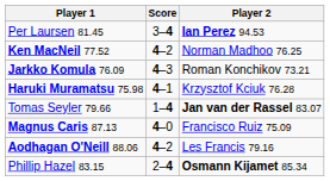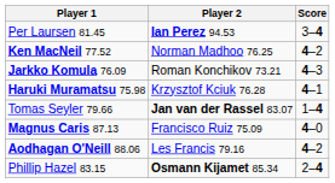 <table class="wikitable">
 <tr style="font-size:10pt;font-weight:bold">
 <th>Player 1</th>
+<th>Player 2</th>
 <th>Score</th>
-<th>Player 2</th>
 </tr>
 <tr>
 <td> <a href='#'>Per Laursen</a> <small><span>81.45</span></small></td>
+<td> <strong><a href='#'>Ian Perez</a></strong> <small><span>94.53</span></small></td>
 <td align=center>3–<strong>4</strong></td>
-<td> <strong><a href='#'>Ian Perez</a></strong> <small><span>94.53</span></small></td>
 </tr>
 <tr>
 <td> <strong><a href='#'>Ken MacNeil</a></strong> <small><span>77.52</span></small></td>
+<td> <a href='#'>Norman Madhoo</a> <small><span>76.25</span></small></td>
 <td align=center><strong>4</strong>–2</td>
-<td> <a href='#'>Norman Madhoo</a> <small><span>76.25</span></small></td>
 </tr>
 <tr>
 <td> <strong><a href='#'>Jarkko Komula</a></strong> <small><span>76.09</span></small></td>
+<td> Roman Konchikov <small><span>73.21</span></small></td>
 <td align=center><strong>4</strong>–3</td>
-<td> Roman Konchikov <small><span>73.21</span></small></td>
 </tr>
 <tr>
 <td> <strong><a href='#'>Haruki Muramatsu</a></strong> <small><span>75.98</span></small></td>
+<td> <a href='#'>Krzysztof Kciuk</a> <small><span>76.28</span></small></td>
 <td align=center><strong>4</strong>–1</td>
-<td> <a href='#'>Krzysztof Kciuk</a> <small><span>76.28</span></small></td>
 </tr>
 <tr>
 <td> <a href='#'>Tomas Seyler</a> <small><span>79.66</span></small></td>
+<td> <strong>Jan van der Rassel</strong> <small><span>83.07</span></small></td>
 <td align=center>1–<strong>4</strong></td>
-<td> <strong>Jan van der Rassel</strong> <small><span>83.07</span></small></td>
 </tr>
 <tr>
 <td> <strong><a href='#'>Magnus Caris</a></strong> <small><span>87.13</span></small></td>
+<td> <a href='#'>Francisco Ruiz</a> <small><span>75.09</span></small></td>
 <td align=center><strong>4</strong>–0</td>
-<td> <a href='#'>Francisco Ruiz</a> <small><span>75.09</span></small></td>
 </tr>
 <tr>
 <td> <strong><a href='#'>Aodhagan O'Neill</a></strong> <small><span>88.06</span></small></td>
+<td> <a href='#'>Les Francis</a> <small><span>79.16</span></small></td>
 <td align=center><strong>4</strong>–2</td>
-<td> <a href='#'>Les Francis</a> <small><span>79.16</span></small></td>
 </tr>
 <tr>
 <td> <a href='#'>Phillip Hazel</a> <small><span>83.15</span></small></td>
+<td> <strong>Osmann Kijamet</strong> <small><span>85.34</span></small></td>
 <td align=center>2–<strong>4</strong></td>
-<td> <strong>Osmann Kijamet</strong> <small><span>85.34</span></small></td>
 </tr>
 </table>
